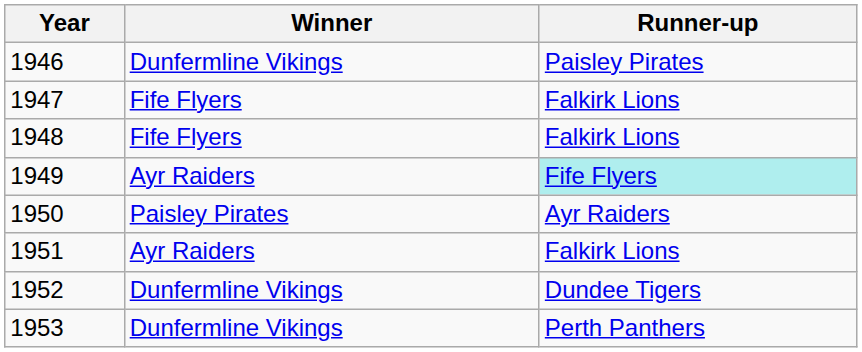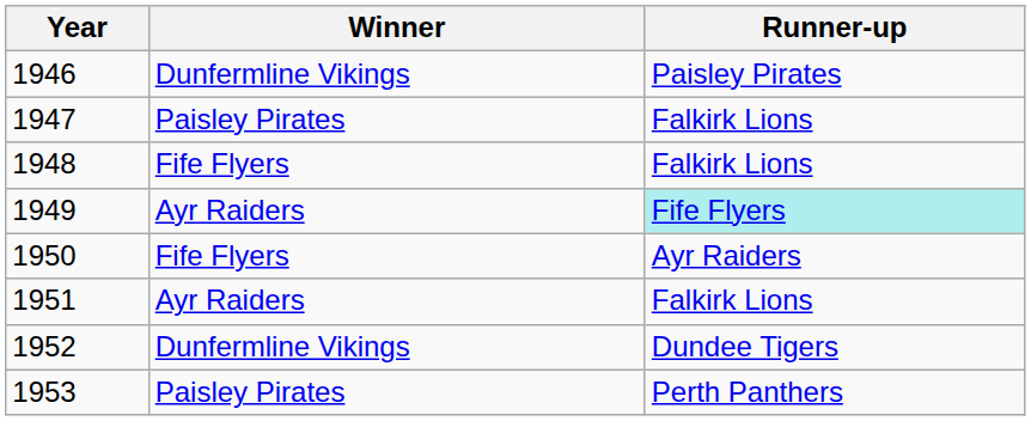 <table class="wikitable" width=45%>
 <tr>
 <th>Year</th>
 <th>Winner</th>
 <th>Runner-up</th>
 </tr>
 <tr>
 <td>1946</td>
 <td><a href='#'>Dunfermline Vikings</a></td>
 <td><a href='#'>Paisley Pirates</a></td>
 </tr>
 <tr>
 <td>1947</td>
-<td><a href='#'>Fife Flyers</a></td>
+<td><a href='#'>Paisley Pirates</a></td>
 <td><a href='#'>Falkirk Lions</a></td>
 </tr>
 <tr>
 <td>1948</td>
 <td><a href='#'>Fife Flyers</a></td>
 <td><a href='#'>Falkirk Lions</a></td>
 </tr>
 <tr>
 <td>1949</td>
 <td><a href='#'>Ayr Raiders</a></td>
 <td style="background: paleturquoise;"><a href='#'>Fife Flyers</a></td>
 </tr>
 <tr>
 <td>1950</td>
-<td><a href='#'>Paisley Pirates</a></td>
+<td><a href='#'>Fife Flyers</a></td>
 <td><a href='#'>Ayr Raiders</a></td>
 </tr>
 <tr>
 <td>1951</td>
 <td><a href='#'>Ayr Raiders</a></td>
 <td><a href='#'>Falkirk Lions</a></td>
 </tr>
 <tr>
 <td>1952</td>
 <td><a href='#'>Dunfermline Vikings</a></td>
 <td><a href='#'>Dundee Tigers</a></td>
 </tr>
 <tr>
 <td>1953</td>
-<td><a href='#'>Dunfermline Vikings</a></td>
+<td><a href='#'>Paisley Pirates</a></td>
 <td><a href='#'>Perth Panthers</a></td>
 </tr>
 </table>
